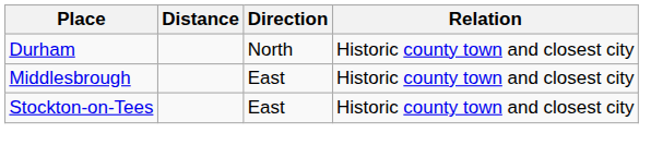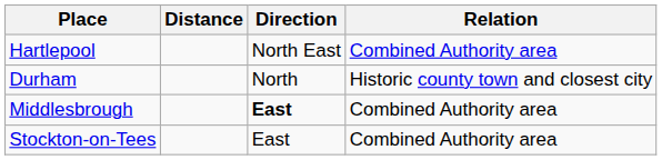 <table class="wikitable">
 <tr>
 <th>Place</th>
 <th>Distance</th>
 <th>Direction</th>
 <th>Relation</th>
+</tr>
+<tr>
+<td><a href='#'>Hartlepool</a></td>
+<td></td>
+<td>North East</td>
+<td><a href='#'>Combined Authority area</a></td>
 </tr>
 <tr>
 <td><a href='#'>Durham</a></td>
 <td></td>
 <td>North</td>
 <td>Historic <a href='#'>county town</a> and closest city</td>
 </tr>
 <tr>
 <td><a href='#'>Middlesbrough</a></td>
 <td></td>
-<td>East</td>
-<td>Historic <a href='#'>county town</a> and closest city</td>
+<td><strong>East</strong></td>
+<td>Combined Authority area</td>
 </tr>
 <tr>
 <td><a href='#'>Stockton-on-Tees</a></td>
 <td></td>
 <td>East</td>
-<td>Historic <a href='#'>county town</a> and closest city</td>
+<td>Combined Authority area</td>
 </tr>
 </table>
